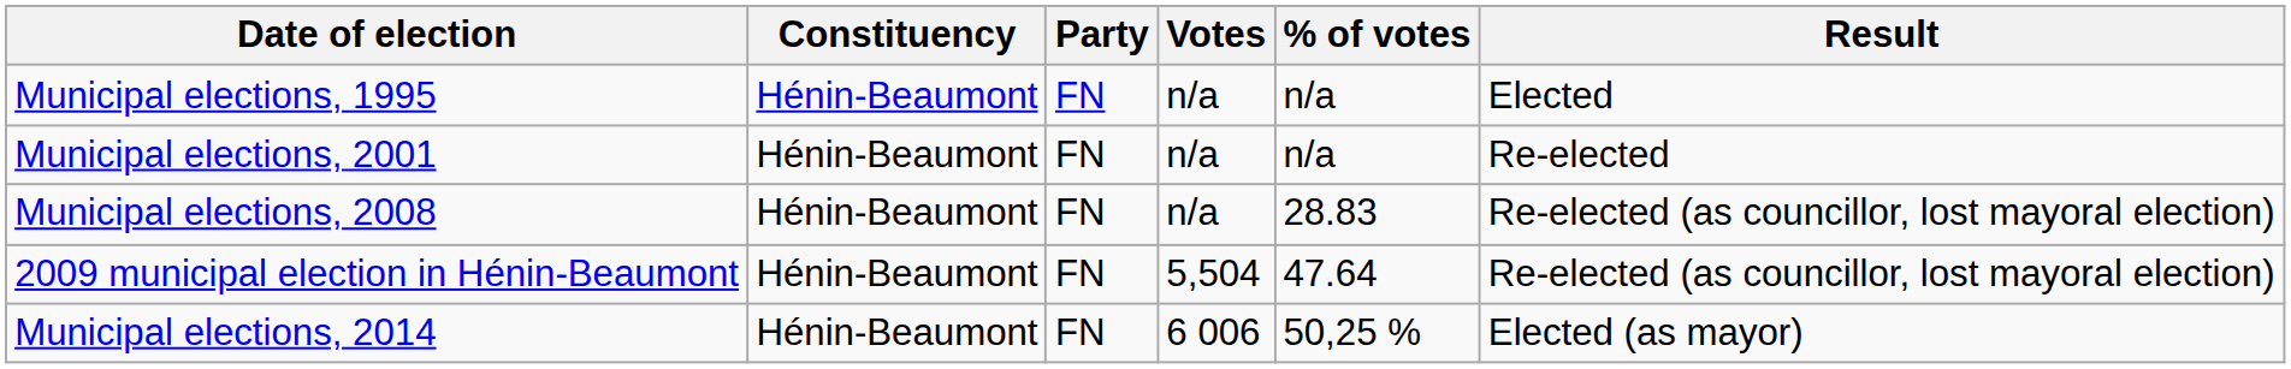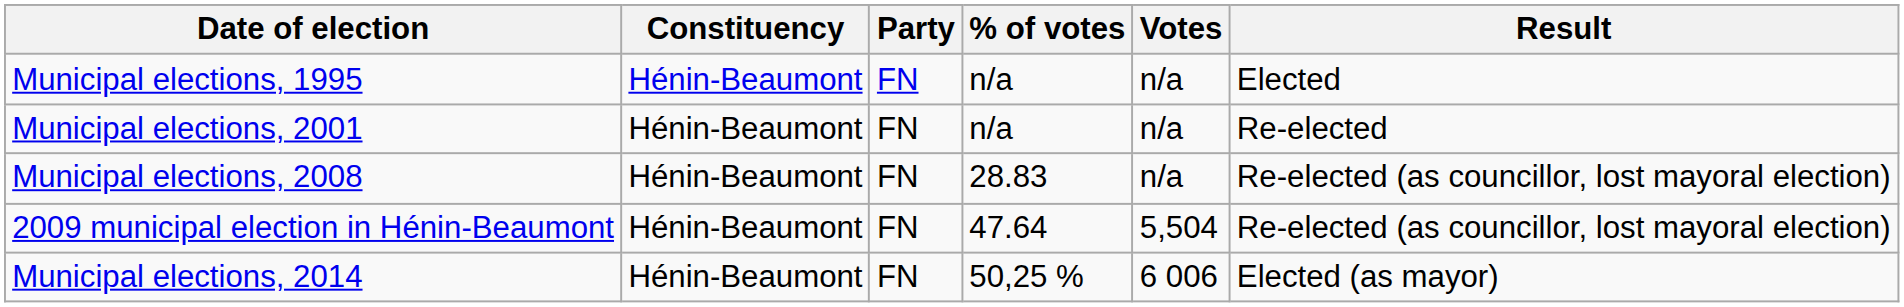 <table class="wikitable">
 <tr>
 <th>Date of election</th>
 <th>Constituency</th>
 <th>Party</th>
+<th>% of votes</th>
 <th>Votes</th>
-<th>% of votes</th>
 <th>Result</th>
 </tr>
 <tr>
 <td><a href='#'>Municipal elections, 1995</a></td>
 <td><a href='#'>Hénin-Beaumont</a></td>
 <td><a href='#'>FN</a></td>
 <td>n/a</td>
 <td>n/a</td>
 <td>Elected</td>
 </tr>
 <tr>
 <td><a href='#'>Municipal elections, 2001</a></td>
 <td>Hénin-Beaumont</td>
 <td>FN</td>
 <td>n/a</td>
 <td>n/a</td>
 <td>Re-elected</td>
 </tr>
 <tr>
 <td><a href='#'>Municipal elections, 2008</a></td>
 <td>Hénin-Beaumont</td>
 <td>FN</td>
+<td>28.83</td>
 <td>n/a</td>
-<td>28.83</td>
 <td>Re-elected (as councillor, lost mayoral election)</td>
 </tr>
 <tr>
 <td><a href='#'>2009 municipal election in Hénin-Beaumont</a></td>
 <td>Hénin-Beaumont</td>
 <td>FN</td>
+<td>47.64</td>
 <td>5,504</td>
-<td>47.64</td>
 <td>Re-elected (as councillor, lost mayoral election)</td>
 </tr>
 <tr>
 <td><a href='#'>Municipal elections, 2014</a></td>
 <td>Hénin-Beaumont</td>
 <td>FN</td>
+<td>50,25 %</td>
 <td>6 006</td>
-<td>50,25 %</td>
 <td>Elected (as mayor)</td>
 </tr>
 </table>
